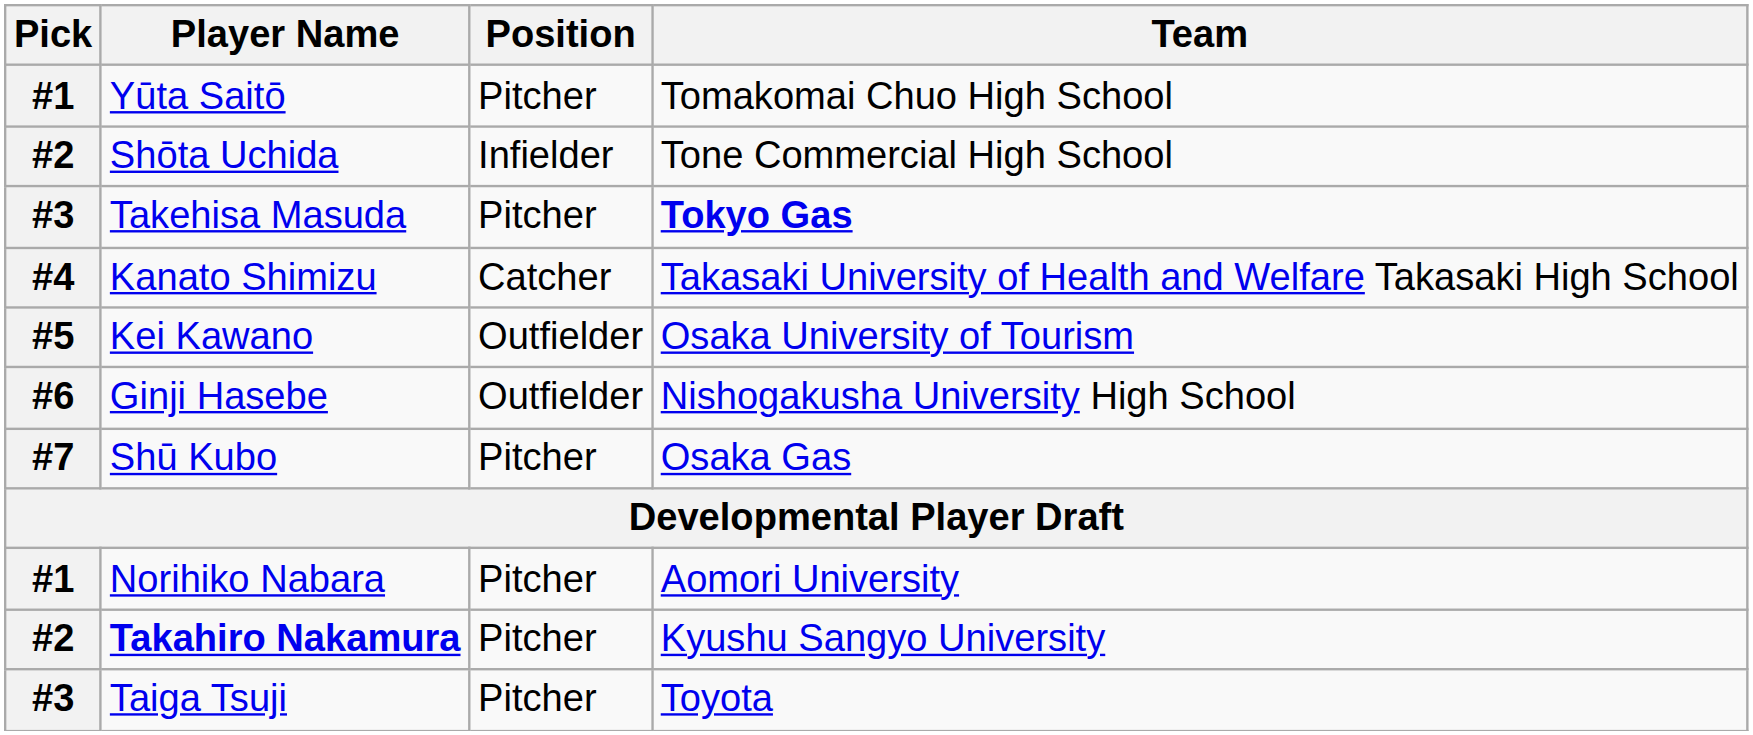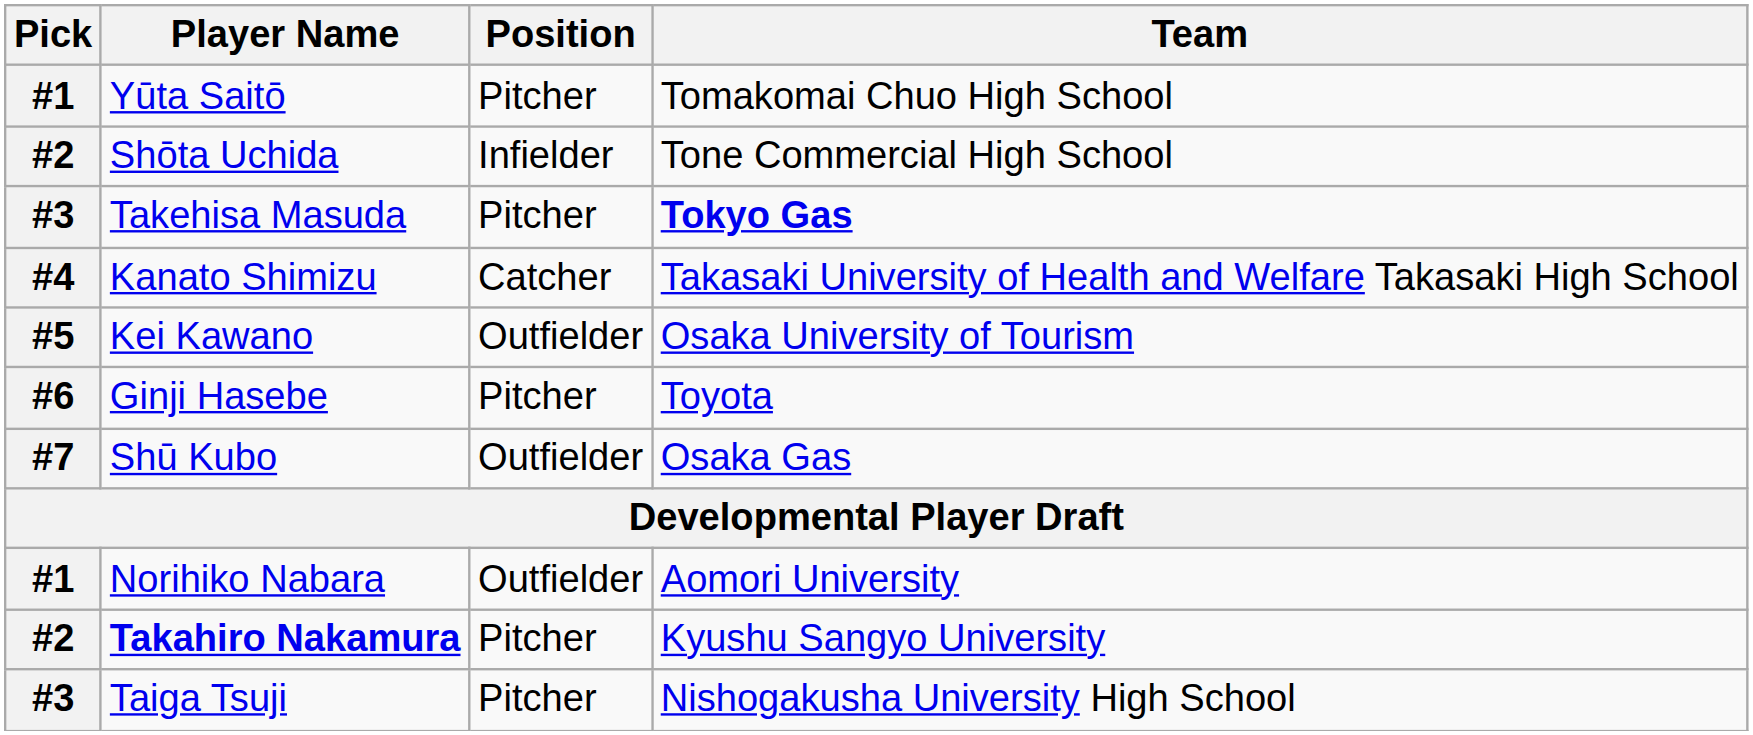 <table class="wikitable">
 <tr>
 <th>Pick</th>
 <th>Player Name</th>
 <th>Position</th>
 <th>Team</th>
 </tr>
 <tr>
 <th>#1</th>
 <td><a href='#'>Yūta Saitō</a></td>
 <td>Pitcher</td>
 <td>Tomakomai Chuo High School</td>
 </tr>
 <tr>
 <th>#2</th>
 <td><a href='#'>Shōta Uchida</a></td>
 <td>Infielder</td>
 <td>Tone Commercial High School</td>
 </tr>
 <tr>
 <th>#3</th>
 <td><a href='#'>Takehisa Masuda</a></td>
 <td>Pitcher</td>
 <td><strong><a href='#'>Tokyo Gas</a></strong></td>
 </tr>
 <tr>
 <th>#4</th>
 <td><a href='#'>Kanato Shimizu</a></td>
 <td>Catcher</td>
 <td><a href='#'>Takasaki University of Health and Welfare</a> Takasaki High School</td>
 </tr>
 <tr>
 <th>#5</th>
 <td><a href='#'>Kei Kawano</a></td>
 <td>Outfielder</td>
 <td><a href='#'>Osaka University of Tourism</a></td>
 </tr>
 <tr>
 <th>#6</th>
 <td><a href='#'>Ginji Hasebe</a></td>
-<td>Outfielder</td>
-<td><a href='#'>Nishogakusha University</a> High School</td>
+<td>Pitcher</td>
+<td><a href='#'>Toyota</a></td>
 </tr>
 <tr>
 <th>#7</th>
 <td><a href='#'>Shū Kubo</a></td>
-<td>Pitcher</td>
+<td>Outfielder</td>
 <td><a href='#'>Osaka Gas</a></td>
 </tr>
 <tr>
 <th colspan="5">Developmental Player Draft</th>
 </tr>
 <tr>
 <th>#1</th>
 <td><a href='#'>Norihiko Nabara</a></td>
-<td>Pitcher</td>
+<td>Outfielder</td>
 <td><a href='#'>Aomori University</a></td>
 </tr>
 <tr>
 <th>#2</th>
 <td><strong><a href='#'>Takahiro Nakamura</a></strong></td>
 <td>Pitcher</td>
 <td><a href='#'>Kyushu Sangyo University</a></td>
 </tr>
 <tr>
 <th>#3</th>
 <td><a href='#'>Taiga Tsuji</a></td>
 <td>Pitcher</td>
-<td><a href='#'>Toyota</a></td>
+<td><a href='#'>Nishogakusha University</a> High School</td>
 </tr>
 </table>
